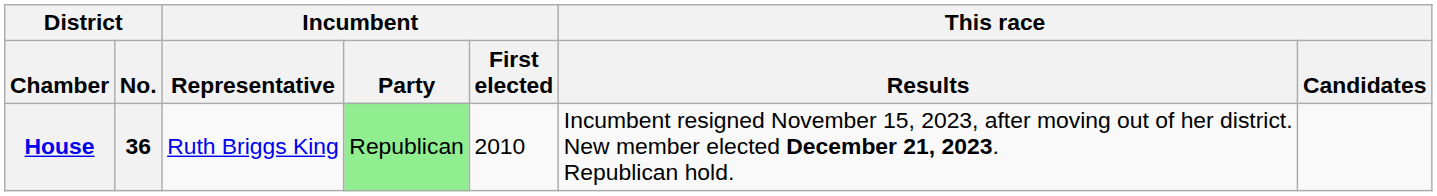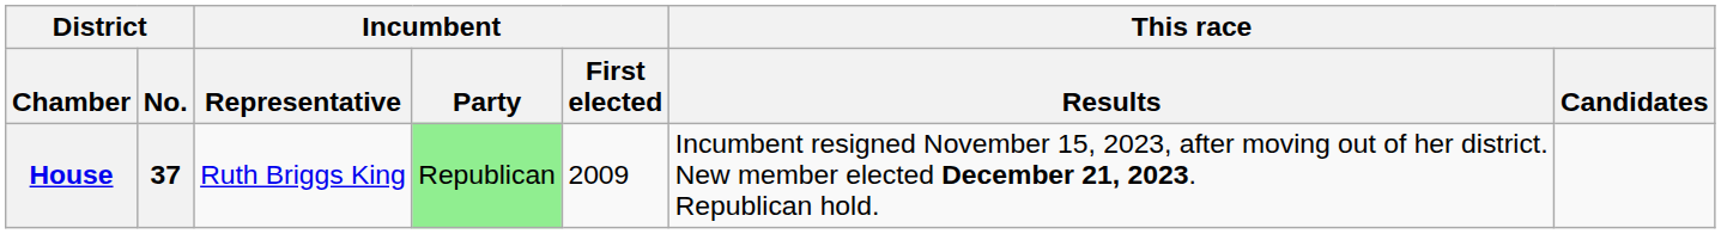 <table class="wikitable sortable">
 <tr valign=bottom>
 <th colspan="2">District</th>
 <th colspan="3">Incumbent</th>
 <th colspan="2">This race</th>
 </tr>
 <tr valign=bottom>
 <th>Chamber</th>
 <th>No.</th>
 <th>Representative</th>
 <th>Party</th>
 <th>First<br>elected</th>
 <th>Results</th>
 <th>Candidates</th>
 </tr>
 <tr>
 <th><a href='#'>House</a></th>
-<th>36</th>
+<th>37</th>
 <td><a href='#'>Ruth Briggs King</a></td>
 <td style="background: lightgreen;">Republican</td>
-<td>2010<br></td>
+<td>2009<br></td>
 <td>Incumbent resigned November 15, 2023, after moving out of her district.<br>New member elected <strong>December 21, 2023</strong>.<br>Republican hold.</td>
 <td nowrap></td>
 </tr>
 </table>
